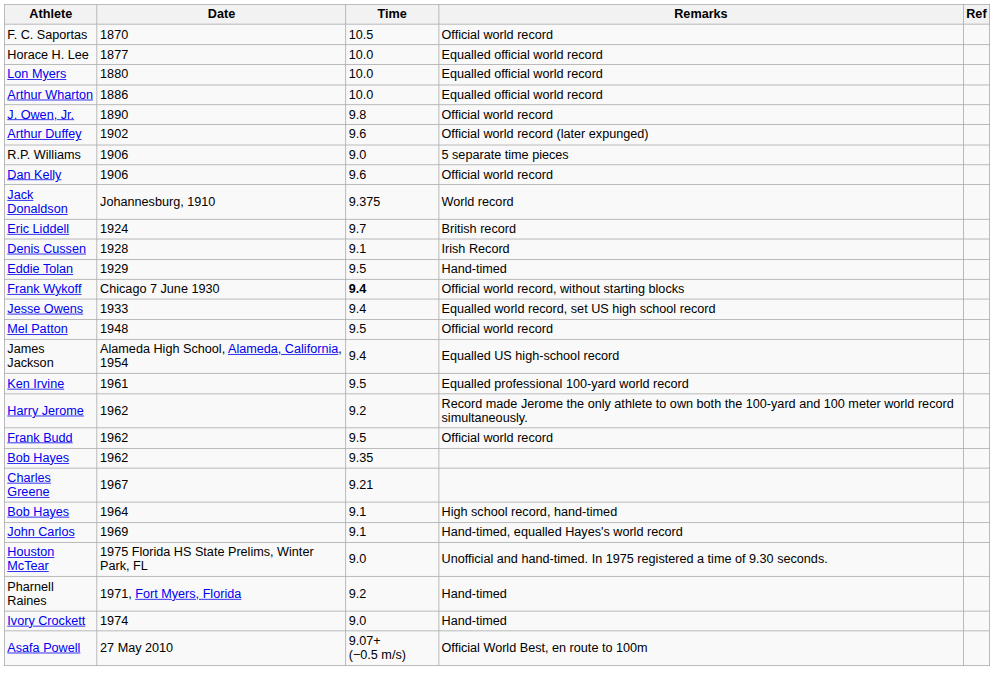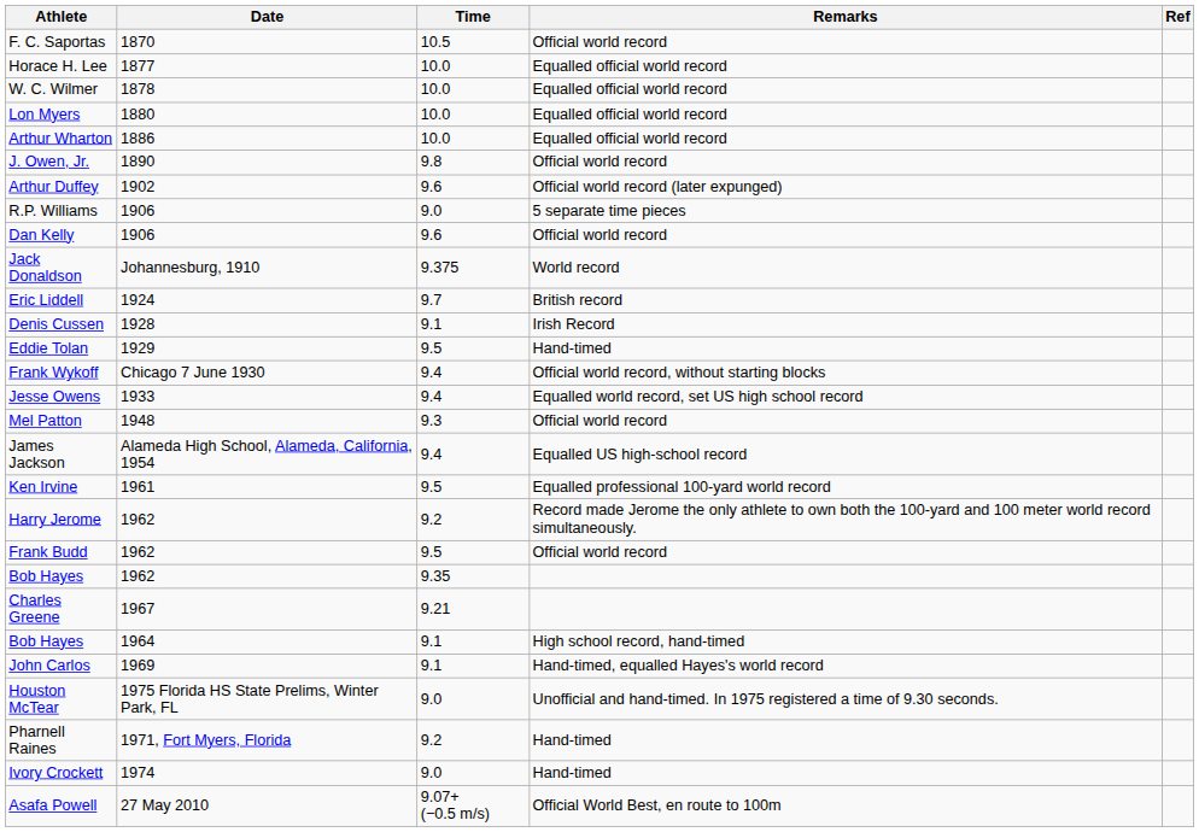 <table class="wikitable">
 <tr>
 <th>Athlete</th>
 <th>Date</th>
 <th>Time</th>
 <th>Remarks</th>
 <th>Ref</th>
 </tr>
 <tr>
 <td>F. C. Saportas</td>
 <td>1870</td>
 <td>10.5</td>
 <td>Official world record</td>
 <td></td>
 </tr>
 <tr>
 <td>Horace H. Lee</td>
 <td>1877</td>
+<td>10.0</td>
+<td>Equalled official world record</td>
+<td></td>
+</tr>
+<tr>
+<td>W. C. Wilmer</td>
+<td>1878</td>
 <td>10.0</td>
 <td>Equalled official world record</td>
 <td></td>
 </tr>
 <tr>
 <td><a href='#'>Lon Myers</a></td>
 <td>1880</td>
 <td>10.0</td>
 <td>Equalled official world record</td>
 <td></td>
 </tr>
 <tr>
 <td><a href='#'>Arthur Wharton</a></td>
 <td>1886</td>
 <td>10.0</td>
 <td>Equalled official world record</td>
 <td></td>
 </tr>
 <tr>
 <td><a href='#'>J. Owen, Jr.</a></td>
 <td>1890</td>
 <td>9.8</td>
 <td>Official world record</td>
 <td></td>
 </tr>
 <tr>
 <td><a href='#'>Arthur Duffey</a></td>
 <td>1902</td>
 <td>9.6</td>
 <td>Official world record (later expunged)</td>
 <td></td>
 </tr>
 <tr>
 <td>R.P. Williams</td>
 <td>1906</td>
 <td>9.0</td>
 <td>5 separate time pieces</td>
 <td></td>
 </tr>
 <tr>
 <td><a href='#'>Dan Kelly</a></td>
 <td>1906</td>
 <td>9.6</td>
 <td>Official world record</td>
 <td></td>
 </tr>
 <tr>
 <td><a href='#'>Jack Donaldson</a></td>
 <td>Johannesburg, 1910</td>
 <td>9.375</td>
 <td>World record</td>
 <td></td>
 </tr>
 <tr>
 <td><a href='#'>Eric Liddell</a></td>
 <td>1924</td>
 <td>9.7</td>
 <td>British record</td>
 </tr>
 <tr>
 <td><a href='#'>Denis Cussen</a></td>
 <td>1928</td>
 <td>9.1</td>
 <td>Irish Record</td>
 <td></td>
 </tr>
 <tr>
 <td><a href='#'>Eddie Tolan</a></td>
 <td>1929</td>
 <td>9.5</td>
 <td>Hand-timed</td>
 <td></td>
 </tr>
 <tr>
 <td><a href='#'>Frank Wykoff</a></td>
 <td>Chicago 7 June 1930</td>
-<td><strong>9.4</strong></td>
+<td>9.4</td>
 <td>Official world record, without starting blocks</td>
 <td></td>
 </tr>
 <tr>
 <td><a href='#'>Jesse Owens</a></td>
 <td>1933</td>
 <td>9.4</td>
 <td>Equalled world record, set US high school record</td>
 <td></td>
 </tr>
 <tr>
 <td><a href='#'>Mel Patton</a></td>
 <td>1948</td>
-<td>9.5</td>
+<td>9.3</td>
 <td>Official world record</td>
 <td></td>
 </tr>
 <tr>
 <td>James Jackson</td>
 <td>Alameda High School, <a href='#'>Alameda, California</a>, 1954</td>
 <td>9.4</td>
 <td>Equalled US high-school record</td>
 <td></td>
 </tr>
 <tr>
 <td><a href='#'>Ken Irvine</a></td>
 <td>1961</td>
 <td>9.5</td>
 <td>Equalled professional 100-yard world record</td>
 <td></td>
 </tr>
 <tr>
 <td><a href='#'>Harry Jerome</a></td>
 <td>1962</td>
 <td>9.2</td>
 <td>Record made Jerome the only athlete to own both the 100-yard and 100 meter world record simultaneously.</td>
 <td></td>
 </tr>
 <tr>
 <td><a href='#'>Frank Budd</a></td>
 <td>1962</td>
 <td>9.5</td>
 <td>Official world record</td>
 <td></td>
 </tr>
 <tr>
 <td><a href='#'>Bob Hayes</a></td>
 <td>1962</td>
 <td>9.35</td>
 <td></td>
 <td></td>
 </tr>
 <tr>
 <td><a href='#'>Charles Greene</a></td>
 <td>1967</td>
 <td>9.21</td>
 <td></td>
 <td></td>
 </tr>
 <tr>
 <td><a href='#'>Bob Hayes</a></td>
 <td>1964</td>
 <td>9.1</td>
 <td>High school record, hand-timed</td>
 <td></td>
 </tr>
 <tr>
 <td><a href='#'>John Carlos</a></td>
 <td>1969</td>
 <td>9.1</td>
 <td>Hand-timed, equalled Hayes's world record</td>
 <td></td>
 </tr>
 <tr>
 <td><a href='#'>Houston McTear</a></td>
 <td>1975 Florida HS State Prelims, Winter Park, FL</td>
 <td>9.0</td>
 <td>Unofficial and hand-timed. In 1975 registered a time of 9.30 seconds.</td>
 <td></td>
 </tr>
 <tr>
 <td>Pharnell Raines</td>
 <td>1971, <a href='#'>Fort Myers, Florida</a></td>
 <td>9.2</td>
 <td>Hand-timed</td>
 <td></td>
 </tr>
 <tr>
 <td><a href='#'>Ivory Crockett</a></td>
 <td>1974</td>
 <td>9.0</td>
 <td>Hand-timed</td>
 <td></td>
 </tr>
 <tr>
 <td><a href='#'>Asafa Powell</a></td>
 <td>27 May 2010</td>
 <td>9.07+ (−0.5 m/s)</td>
 <td>Official World Best, en route to 100m</td>
 <td></td>
 </tr>
 </table>
